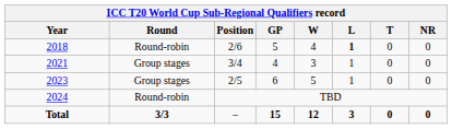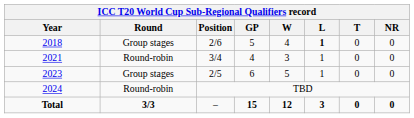 <table class="wikitable" style="text-align: center; width=900px;">
 <tr>
 <th colspan=9><a href='#'>ICC T20 World Cup Sub-Regional Qualifiers</a> record</th>
 </tr>
 <tr>
 <th width=150>Year</th>
 <th width=150>Round</th>
 <th width=50>Position</th>
 <th width=50>GP</th>
 <th width=50>W</th>
 <th width=50>L</th>
 <th width=50>T</th>
 <th width=50>NR</th>
 </tr>
 <tr>
 <td> <a href='#'>2018</a></td>
-<td>Round-robin</td>
+<td>Group stages</td>
 <td>2/6</td>
 <td>5</td>
 <td>4</td>
 <td><strong>1</strong></td>
 <td>0</td>
 <td>0</td>
 </tr>
 <tr>
 <td> <a href='#'>2021</a></td>
-<td>Group stages</td>
+<td>Round-robin</td>
 <td>3/4</td>
 <td>4</td>
 <td>3</td>
 <td>1</td>
 <td>0</td>
 <td>0</td>
 </tr>
 <tr>
 <td> <a href='#'>2023</a></td>
 <td>Group stages</td>
 <td>2/5</td>
 <td>6</td>
 <td>5</td>
 <td>1</td>
 <td>0</td>
 <td>0</td>
 </tr>
 <tr>
 <td> <a href='#'>2024</a></td>
 <td>Round-robin</td>
 <td colspan=8>TBD</td>
 </tr>
 <tr>
 <td><strong>Total</strong></td>
 <td><strong>3/3</strong></td>
 <td>–</td>
 <td><strong>15</strong></td>
 <td><strong>12</strong></td>
 <td><strong>3</strong></td>
 <td><strong>0</strong></td>
 <td><strong>0</strong></td>
 </tr>
 </table>
